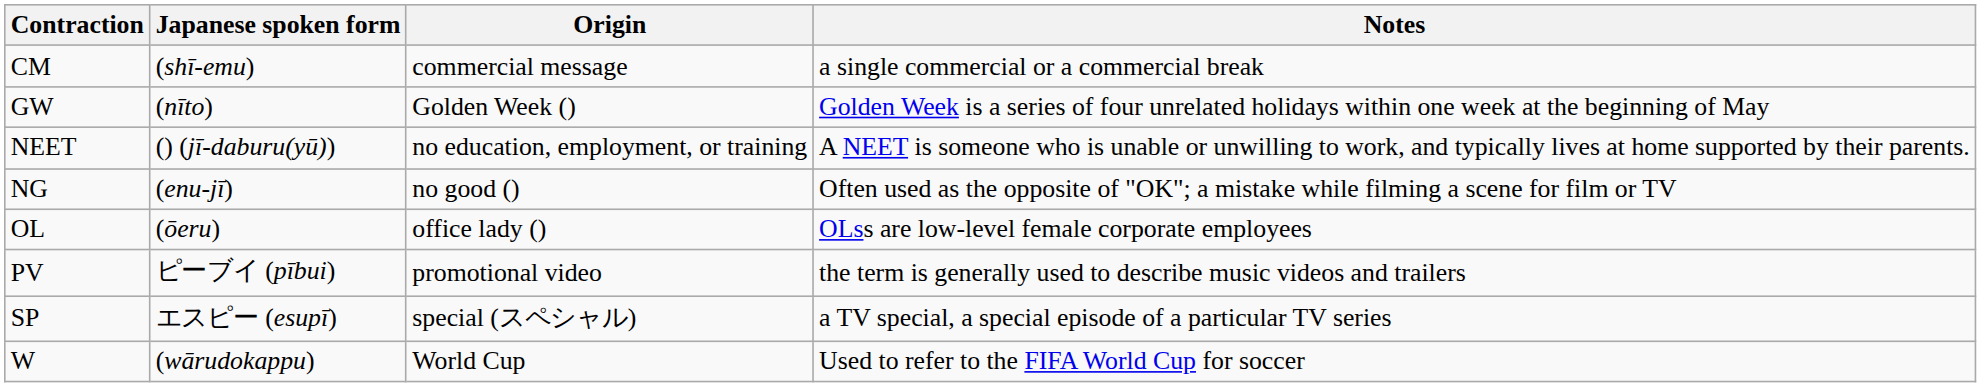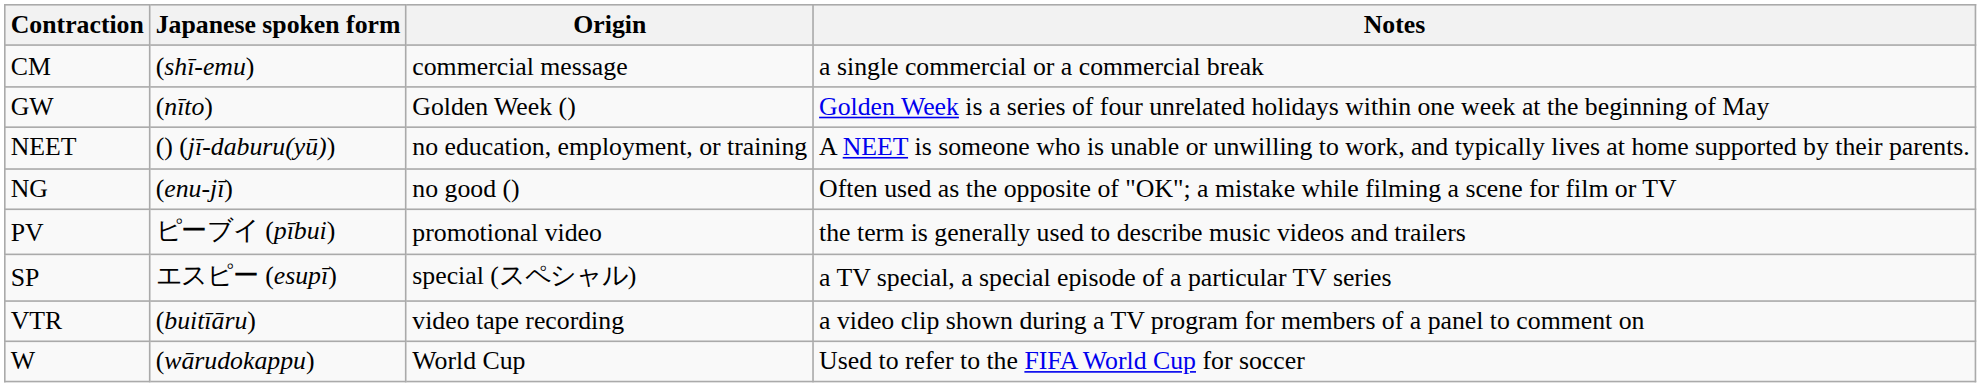 <table class="wikitable">
 <tr>
 <th>Contraction</th>
 <th>Japanese spoken form</th>
 <th>Origin</th>
 <th>Notes</th>
 </tr>
 <tr>
 <td>CM</td>
 <td> (<em>shī-emu</em>)</td>
 <td>commercial message</td>
 <td>a single commercial or a commercial break</td>
 </tr>
 <tr>
 <td>GW</td>
 <td> (<em>nīto</em>)</td>
 <td>Golden Week ()</td>
 <td><a href='#'>Golden Week</a> is a series of four unrelated holidays within one week at the beginning of May</td>
 </tr>
 <tr>
 <td>NEET</td>
 <td>()  (<em>jī-daburu(yū)</em>)</td>
 <td>no education, employment, or training</td>
 <td>A <a href='#'>NEET</a> is someone who is unable or unwilling to work, and typically lives at home supported by their parents.</td>
 </tr>
 <tr>
 <td>NG</td>
 <td> (<em>enu-jī</em>)</td>
 <td>no good ()</td>
 <td>Often used as the opposite of "OK"; a mistake while filming a scene for film or TV</td>
 </tr>
 <tr>
-<td>OL</td>
-<td> (<em>ōeru</em>)</td>
-<td>office lady ()</td>
-<td><a href='#'>OLs</a>s are low-level female corporate employees</td>
-</tr>
-<tr>
 <td>PV</td>
 <td>ピーブイ (<em>pībui</em>)</td>
 <td>promotional video</td>
 <td>the term is generally used to describe music videos and trailers</td>
 </tr>
 <tr>
 <td>SP</td>
 <td>エスピー (<em>esupī</em>)</td>
 <td>special (スペシャル)</td>
 <td>a TV special, a special episode of a particular TV series</td>
 </tr>
 <tr>
+<td>VTR</td>
+<td> (<em>buitīāru</em>)</td>
+<td>video tape recording</td>
+<td>a video clip shown during a TV program for members of a panel to comment on</td>
+</tr>
+<tr>
 <td>W</td>
 <td> (<em>wārudokappu</em>)</td>
 <td>World Cup</td>
 <td>Used to refer to the <a href='#'>FIFA World Cup</a> for soccer</td>
 </tr>
 </table>
